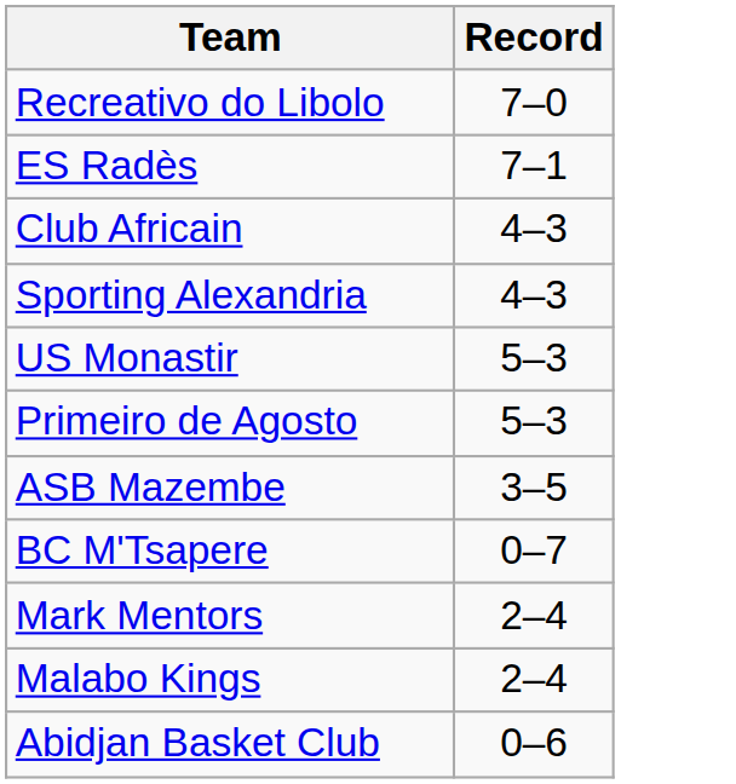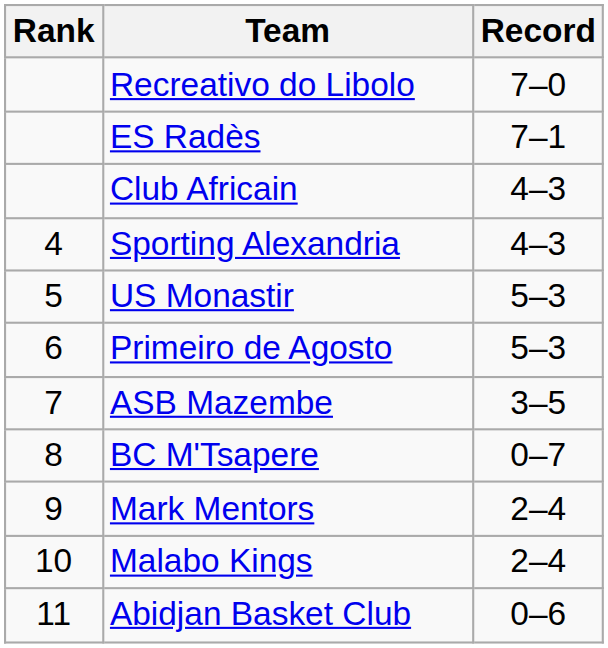 <table class=wikitable style="text-align:center;">
 <tr>
+<th>Rank</th>
 <th width=170>Team</th>
 <th>Record</th>
 </tr>
 <tr>
+<td></td>
 <td align=left> <a href='#'>Recreativo do Libolo</a></td>
 <td>7–0</td>
 </tr>
 <tr>
+<td></td>
 <td align=left> <a href='#'>ES Radès</a></td>
 <td>7–1</td>
 </tr>
 <tr>
+<td></td>
 <td align=left> <a href='#'>Club Africain</a></td>
 <td>4–3</td>
 </tr>
 <tr>
+<td>4</td>
 <td align=left> <a href='#'>Sporting Alexandria</a></td>
 <td>4–3</td>
 </tr>
 <tr>
+<td>5</td>
 <td align=left> <a href='#'>US Monastir</a></td>
 <td>5–3</td>
 </tr>
 <tr>
+<td>6</td>
 <td align=left> <a href='#'>Primeiro de Agosto</a></td>
 <td>5–3</td>
 </tr>
 <tr>
+<td>7</td>
 <td align=left> <a href='#'>ASB Mazembe</a></td>
 <td>3–5</td>
 </tr>
 <tr>
+<td>8</td>
 <td align=left> <a href='#'>BC M'Tsapere</a></td>
 <td>0–7</td>
 </tr>
 <tr>
+<td>9</td>
 <td align=left> <a href='#'>Mark Mentors</a></td>
 <td>2–4</td>
 </tr>
 <tr>
+<td>10</td>
 <td align=left> <a href='#'>Malabo Kings</a></td>
 <td>2–4</td>
 </tr>
 <tr>
+<td>11</td>
 <td align=left> <a href='#'>Abidjan Basket Club</a></td>
 <td>0–6</td>
 </tr>
 </table>
